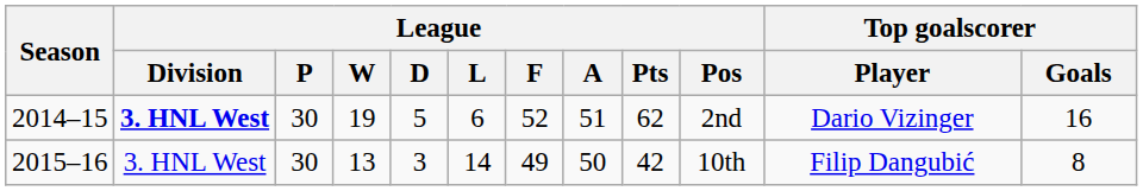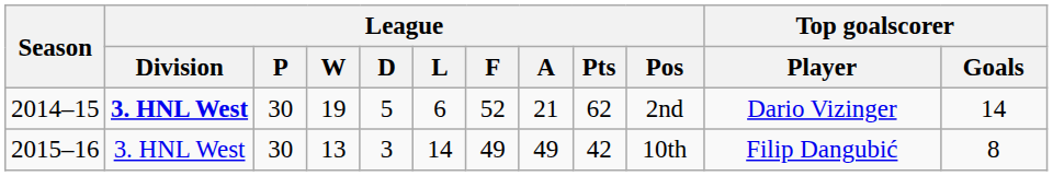 <table class="wikitable" style="font-size:95%; text-align: center;">
 <tr>
 <th rowspan=2>Season</th>
 <th colspan=9>League</th>
 <th colspan=2 width="200">Top goalscorer</th>
 </tr>
 <tr>
 <th>Division</th>
 <th width="25">P</th>
 <th width="25">W</th>
 <th width="25">D</th>
 <th width="25">L</th>
 <th width="25">F</th>
 <th width="25">A</th>
 <th width="25">Pts</th>
 <th width="40">Pos</th>
 <th>Player</th>
 <th>Goals</th>
 </tr>
 <tr>
 <td>2014–15</td>
 <td><strong><a href='#'>3. HNL West</a></strong></td>
 <td>30</td>
 <td>19</td>
 <td>5</td>
 <td>6</td>
 <td>52</td>
-<td>51</td>
+<td>21</td>
 <td>62</td>
 <td>2nd</td>
 <td><a href='#'>Dario Vizinger</a></td>
-<td>16</td>
+<td>14</td>
 </tr>
 <tr>
 <td>2015–16</td>
 <td><a href='#'>3. HNL West</a></td>
 <td>30</td>
 <td>13</td>
 <td>3</td>
 <td>14</td>
 <td>49</td>
-<td>50</td>
+<td>49</td>
 <td>42</td>
 <td>10th</td>
 <td><a href='#'>Filip Dangubić</a></td>
 <td>8</td>
 </tr>
 </table>
